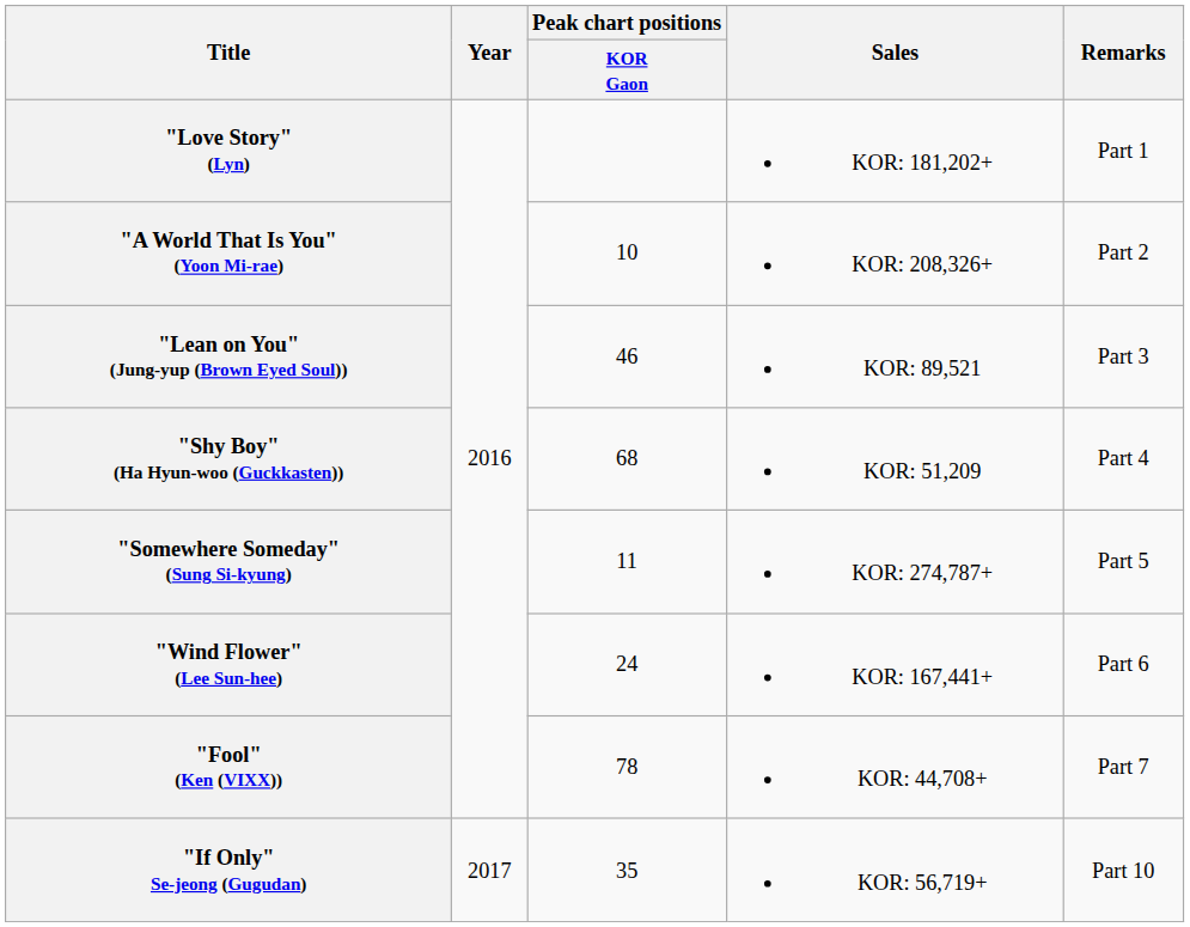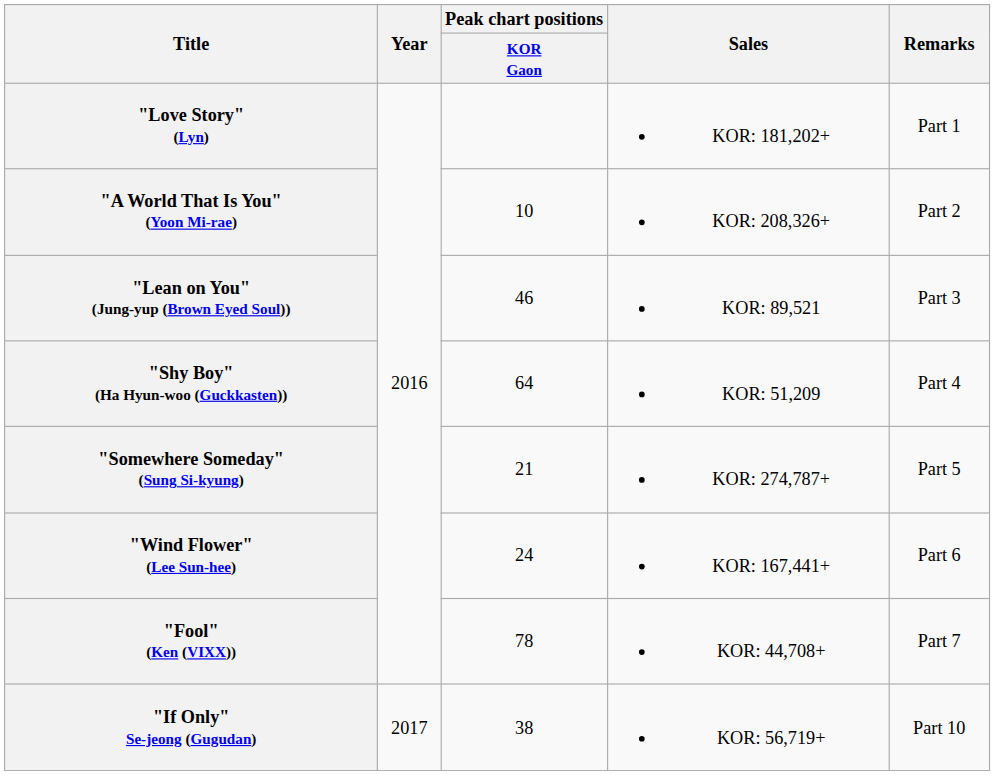 <table class="wikitable plainrowheaders" style="text-align:center;">
 <tr>
 <th scope="col" rowspan="2" style="width:20em;">Title</th>
 <th scope="col" rowspan="2" style="width:3em;">Year</th>
 <th scope="col">Peak chart positions</th>
 <th scope="col" rowspan="2" style="width:15em;">Sales</th>
 <th scope="col" rowspan="2" style="width:5em;">Remarks</th>
 </tr>
 <tr>
 <th><small><a href='#'>KOR</a></small><br><small><a href='#'>Gaon</a></small></th>
 </tr>
 <tr>
 <th scope="row">"Love Story"<br><small>(<a href='#'>Lyn</a>)</small></th>
 <td rowspan="7">2016</td>
 <td></td>
 <td><br><ul><li>KOR: 181,202+</li></ul></td>
 <td>Part 1</td>
 </tr>
 <tr>
 <th scope="row">"A World That Is You"<br><small>(<a href='#'>Yoon Mi-rae</a>)</small></th>
 <td>10</td>
 <td><br><ul><li>KOR: 208,326+</li></ul></td>
 <td>Part 2</td>
 </tr>
 <tr>
 <th scope="row">"Lean on You"<br><small>(Jung-yup (<a href='#'>Brown Eyed Soul</a>))</small></th>
 <td>46</td>
 <td><br><ul><li>KOR: 89,521</li></ul></td>
 <td>Part 3</td>
 </tr>
 <tr>
 <th scope="row">"Shy Boy"<br><small>(Ha Hyun-woo  (<a href='#'>Guckkasten</a>))</small></th>
-<td>68</td>
+<td>64</td>
 <td><br><ul><li>KOR: 51,209</li></ul></td>
 <td>Part 4</td>
 </tr>
 <tr>
 <th scope="row">"Somewhere Someday"<br><small>(<a href='#'>Sung Si-kyung</a>)</small></th>
-<td>11</td>
+<td>21</td>
 <td><br><ul><li>KOR: 274,787+</li></ul></td>
 <td>Part 5</td>
 </tr>
 <tr>
 <th scope="row">"Wind Flower"<br><small>(<a href='#'>Lee Sun-hee</a>)</small></th>
 <td>24</td>
 <td><br><ul><li>KOR: 167,441+</li></ul></td>
 <td>Part 6</td>
 </tr>
 <tr>
 <th scope="row">"Fool"<br><small>(<a href='#'>Ken</a> (<a href='#'>VIXX</a>))</small></th>
 <td>78</td>
 <td><br><ul><li>KOR: 44,708+</li></ul></td>
 <td>Part 7</td>
 </tr>
 <tr>
 <th scope="row">"If Only"<br><small><a href='#'>Se-jeong</a> (<a href='#'>Gugudan</a>)</small></th>
 <td rowspan="1">2017</td>
-<td>35</td>
+<td>38</td>
 <td><br><ul><li>KOR: 56,719+</li></ul></td>
 <td>Part 10</td>
 </tr>
 </table>
